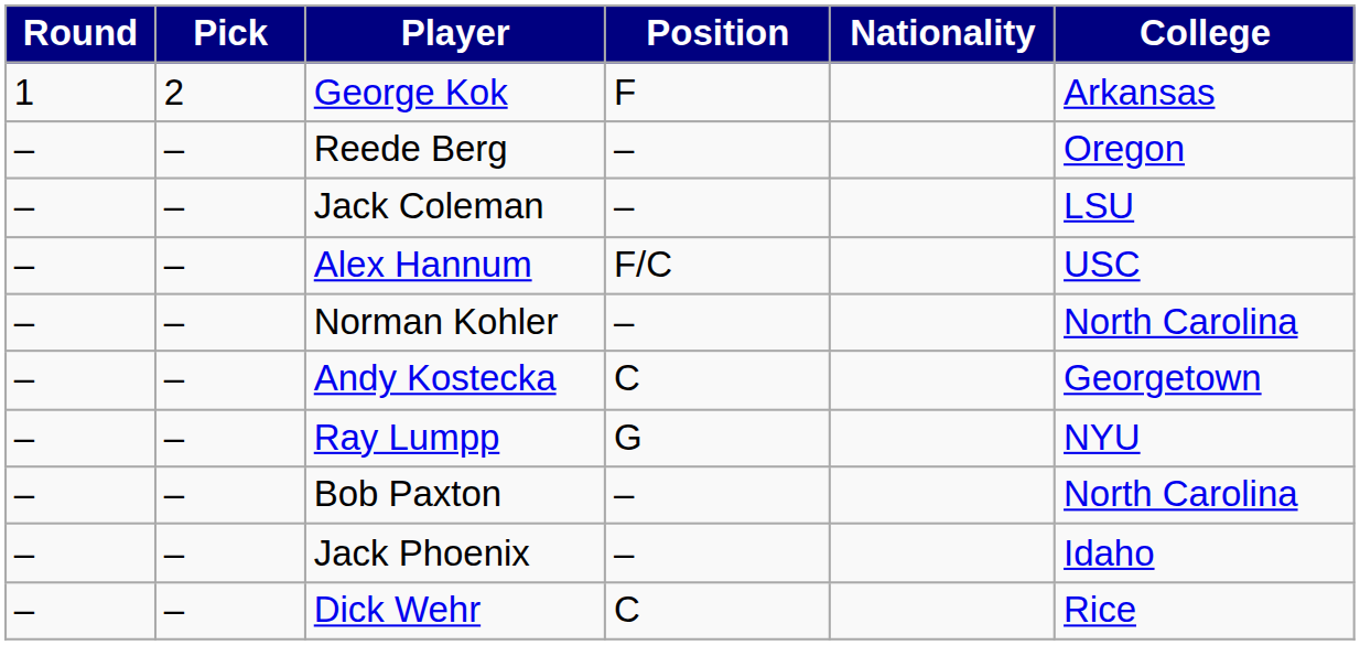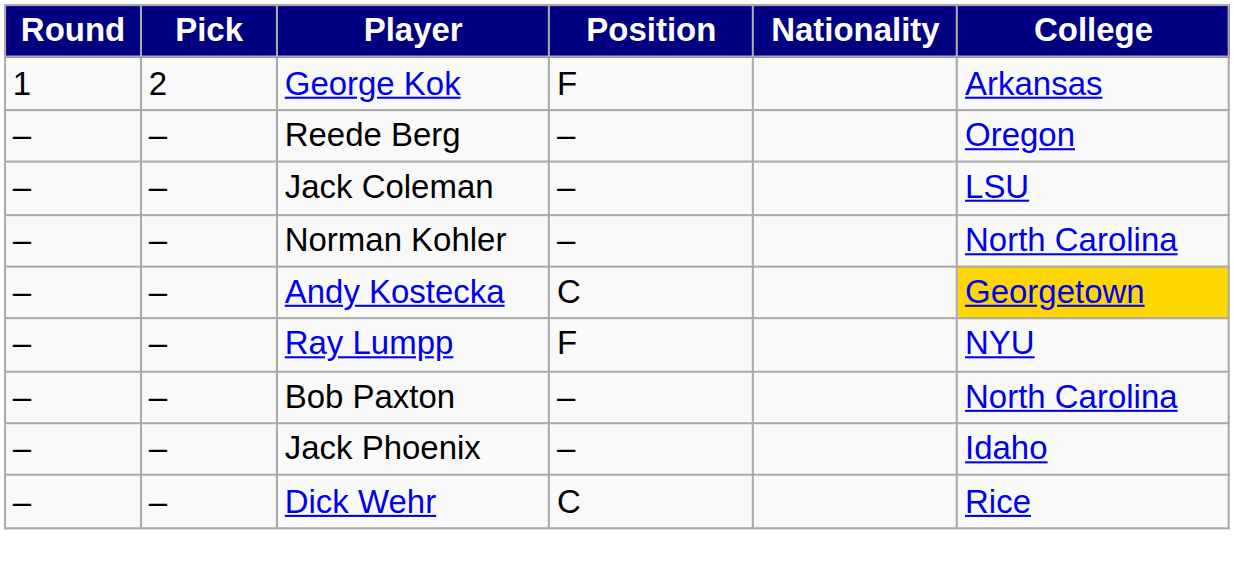 <table class="wikitable sortable sortable">
 <tr>
 <th style="background:#000080; color:white" width="10%">Round</th>
 <th style="background:#000080; color:white" width="10%">Pick</th>
 <th style="background:#000080; color:white" width="20%">Player</th>
 <th style="background:#000080; color:white" width="15%">Position</th>
 <th style="background:#000080; color:white" width="15%">Nationality</th>
 <th style="background:#000080; color:white" width="20%">College</th>
 </tr>
 <tr>
 <td>1</td>
 <td>2</td>
 <td><a href='#'>George Kok</a></td>
 <td>F</td>
 <td></td>
 <td><a href='#'>Arkansas</a></td>
 </tr>
 <tr>
 <td>–</td>
 <td>–</td>
 <td>Reede Berg</td>
 <td>–</td>
 <td></td>
 <td><a href='#'>Oregon</a></td>
 </tr>
 <tr>
 <td>–</td>
 <td>–</td>
 <td>Jack Coleman</td>
 <td>–</td>
 <td></td>
 <td><a href='#'>LSU</a></td>
 </tr>
 <tr>
 <td>–</td>
 <td>–</td>
-<td><a href='#'>Alex Hannum</a></td>
-<td>F/C</td>
-<td></td>
-<td><a href='#'>USC</a></td>
-</tr>
-<tr>
-<td>–</td>
-<td>–</td>
 <td>Norman Kohler</td>
 <td>–</td>
 <td></td>
 <td><a href='#'>North Carolina</a></td>
 </tr>
 <tr>
 <td>–</td>
 <td>–</td>
 <td><a href='#'>Andy Kostecka</a></td>
 <td>C</td>
 <td></td>
-<td><a href='#'>Georgetown</a></td>
+<td style="background: gold;"><a href='#'>Georgetown</a></td>
 </tr>
 <tr>
 <td>–</td>
 <td>–</td>
 <td><a href='#'>Ray Lumpp</a></td>
-<td>G</td>
+<td>F</td>
 <td></td>
 <td><a href='#'>NYU</a></td>
 </tr>
 <tr>
 <td>–</td>
 <td>–</td>
 <td>Bob Paxton</td>
 <td>–</td>
 <td></td>
 <td><a href='#'>North Carolina</a></td>
 </tr>
 <tr>
 <td>–</td>
 <td>–</td>
 <td>Jack Phoenix</td>
 <td>–</td>
 <td></td>
 <td><a href='#'>Idaho</a></td>
 </tr>
 <tr>
 <td>–</td>
 <td>–</td>
 <td><a href='#'>Dick Wehr</a></td>
 <td>C</td>
 <td></td>
 <td><a href='#'>Rice</a></td>
 </tr>
 </table>
